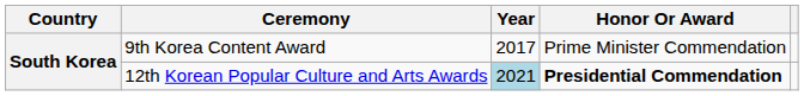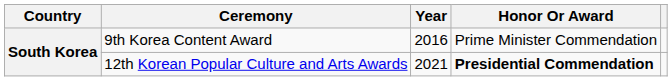 <table class="wikitable plainrowheaders">
 <tr>
 <th scope="col">Country</th>
 <th scope="col">Ceremony</th>
 <th scope="col">Year</th>
 <th scope="col">Honor Or Award</th>
 <th scope="col" class="unsortable"></th>
 </tr>
 <tr>
 <th scope="row" rowspan="2">South Korea</th>
 <td>9th Korea Content Award</td>
-<td>2017</td>
+<td>2016</td>
 <td>Prime Minister Commendation</td>
 <td></td>
 </tr>
 <tr>
 <td>12th <a href='#'>Korean Popular Culture and Arts Awards</a></td>
-<td style="background: lightblue;">2021</td>
+<td>2021</td>
 <td><strong>Presidential Commendation</strong></td>
 <td></td>
 </tr>
 </table>
